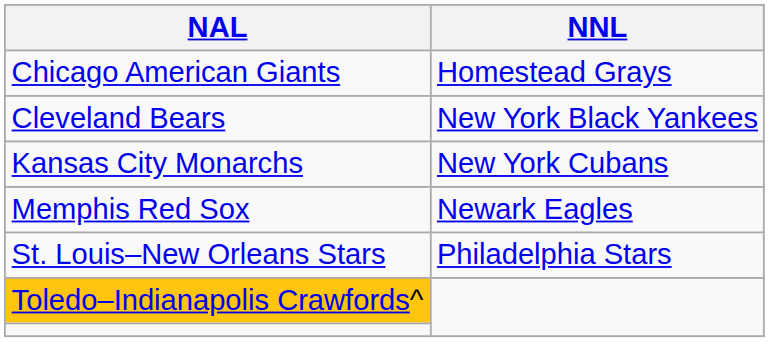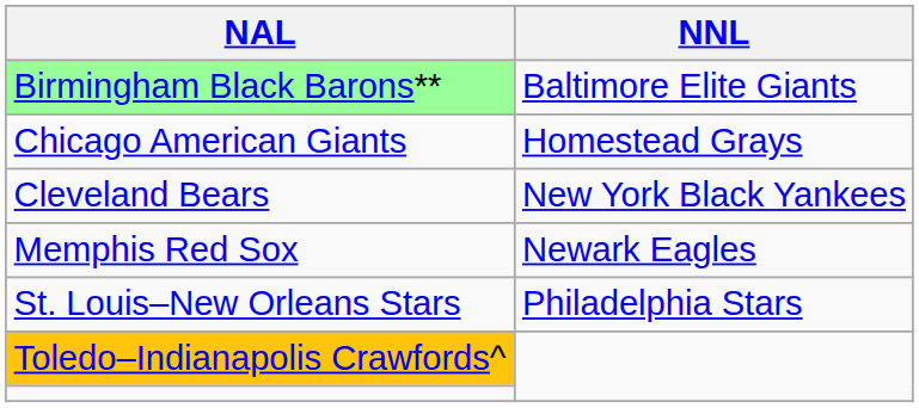 <table class="wikitable" style="font-size:100%;line-height:1.1;">
 <tr>
 <th><a href='#'>NAL</a></th>
 <th><a href='#'>NNL</a></th>
+</tr>
+<tr>
+<td style="background-color: #99FF99;"><a href='#'>Birmingham Black Barons</a>**</td>
+<td><a href='#'>Baltimore Elite Giants</a></td>
 </tr>
 <tr>
 <td><a href='#'>Chicago American Giants</a></td>
 <td><a href='#'>Homestead Grays</a></td>
 </tr>
 <tr>
 <td><a href='#'>Cleveland Bears</a></td>
 <td><a href='#'>New York Black Yankees</a></td>
-</tr>
-<tr>
-<td><a href='#'>Kansas City Monarchs</a></td>
-<td><a href='#'>New York Cubans</a></td>
 </tr>
 <tr>
 <td><a href='#'>Memphis Red Sox</a></td>
 <td><a href='#'>Newark Eagles</a></td>
 </tr>
 <tr>
 <td><a href='#'>St. Louis–New Orleans Stars</a></td>
 <td><a href='#'>Philadelphia Stars</a></td>
 </tr>
 <tr>
 <td style="background-color: #FFC40C;"><a href='#'>Toledo–Indianapolis Crawfords</a>^</td>
 <td rowspan="2"> </td>
 </tr>
 <tr>
 <td></td>
 </tr>
 </table>
